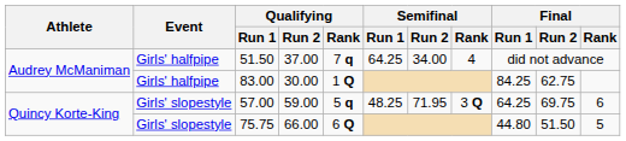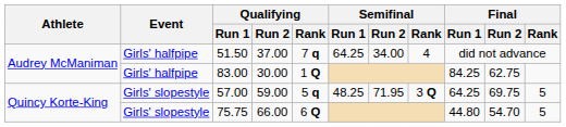 <table class="wikitable">
 <tr>
 <th rowspan=2>Athlete</th>
 <th rowspan=2>Event</th>
 <th colspan=3>Qualifying</th>
 <th colspan=3>Semifinal</th>
 <th colspan=3>Final</th>
 </tr>
 <tr>
 <th>Run 1</th>
 <th>Run 2</th>
 <th>Rank</th>
 <th>Run 1</th>
 <th>Run 2</th>
 <th>Rank</th>
 <th>Run 1</th>
 <th>Run 2</th>
 <th>Rank</th>
 </tr>
 <tr>
 <td rowspan=2><a href='#'>Audrey McManiman</a></td>
 <td><a href='#'>Girls' halfpipe</a></td>
 <td align="center">51.50</td>
 <td align="center">37.00</td>
 <td align="center">7 <strong>q</strong></td>
 <td align="center">64.25</td>
 <td align="center">34.00</td>
 <td align="center">4</td>
 <td align="center" colspan=3>did not advance</td>
 </tr>
 <tr>
 <td><a href='#'>Girls' halfpipe</a></td>
 <td align="center">83.00</td>
 <td align="center">30.00</td>
 <td align="center">1 <strong>Q</strong></td>
 <td colspan=3 style="background:wheat"></td>
 <td align="center">84.25</td>
 <td align="center">62.75</td>
 <td align="center"></td>
 </tr>
 <tr>
 <td rowspan=2><a href='#'>Quincy Korte-King</a></td>
 <td><a href='#'>Girls' slopestyle</a></td>
 <td align="center">57.00</td>
 <td align="center">59.00</td>
 <td align="center">5 <strong>q</strong></td>
 <td align="center">48.25</td>
 <td align="center">71.95</td>
 <td align="center">3 <strong>Q</strong></td>
 <td align="center">64.25</td>
 <td align="center">69.75</td>
-<td align="center">6</td>
+<td align="center">5</td>
 </tr>
 <tr>
 <td><a href='#'>Girls' slopestyle</a></td>
 <td align="center">75.75</td>
 <td align="center">66.00</td>
 <td align="center">6 <strong>Q</strong></td>
 <td colspan=3 style="background:wheat"></td>
 <td align="center">44.80</td>
-<td align="center">51.50</td>
+<td align="center">54.70</td>
 <td align="center">5</td>
 </tr>
 </table>
